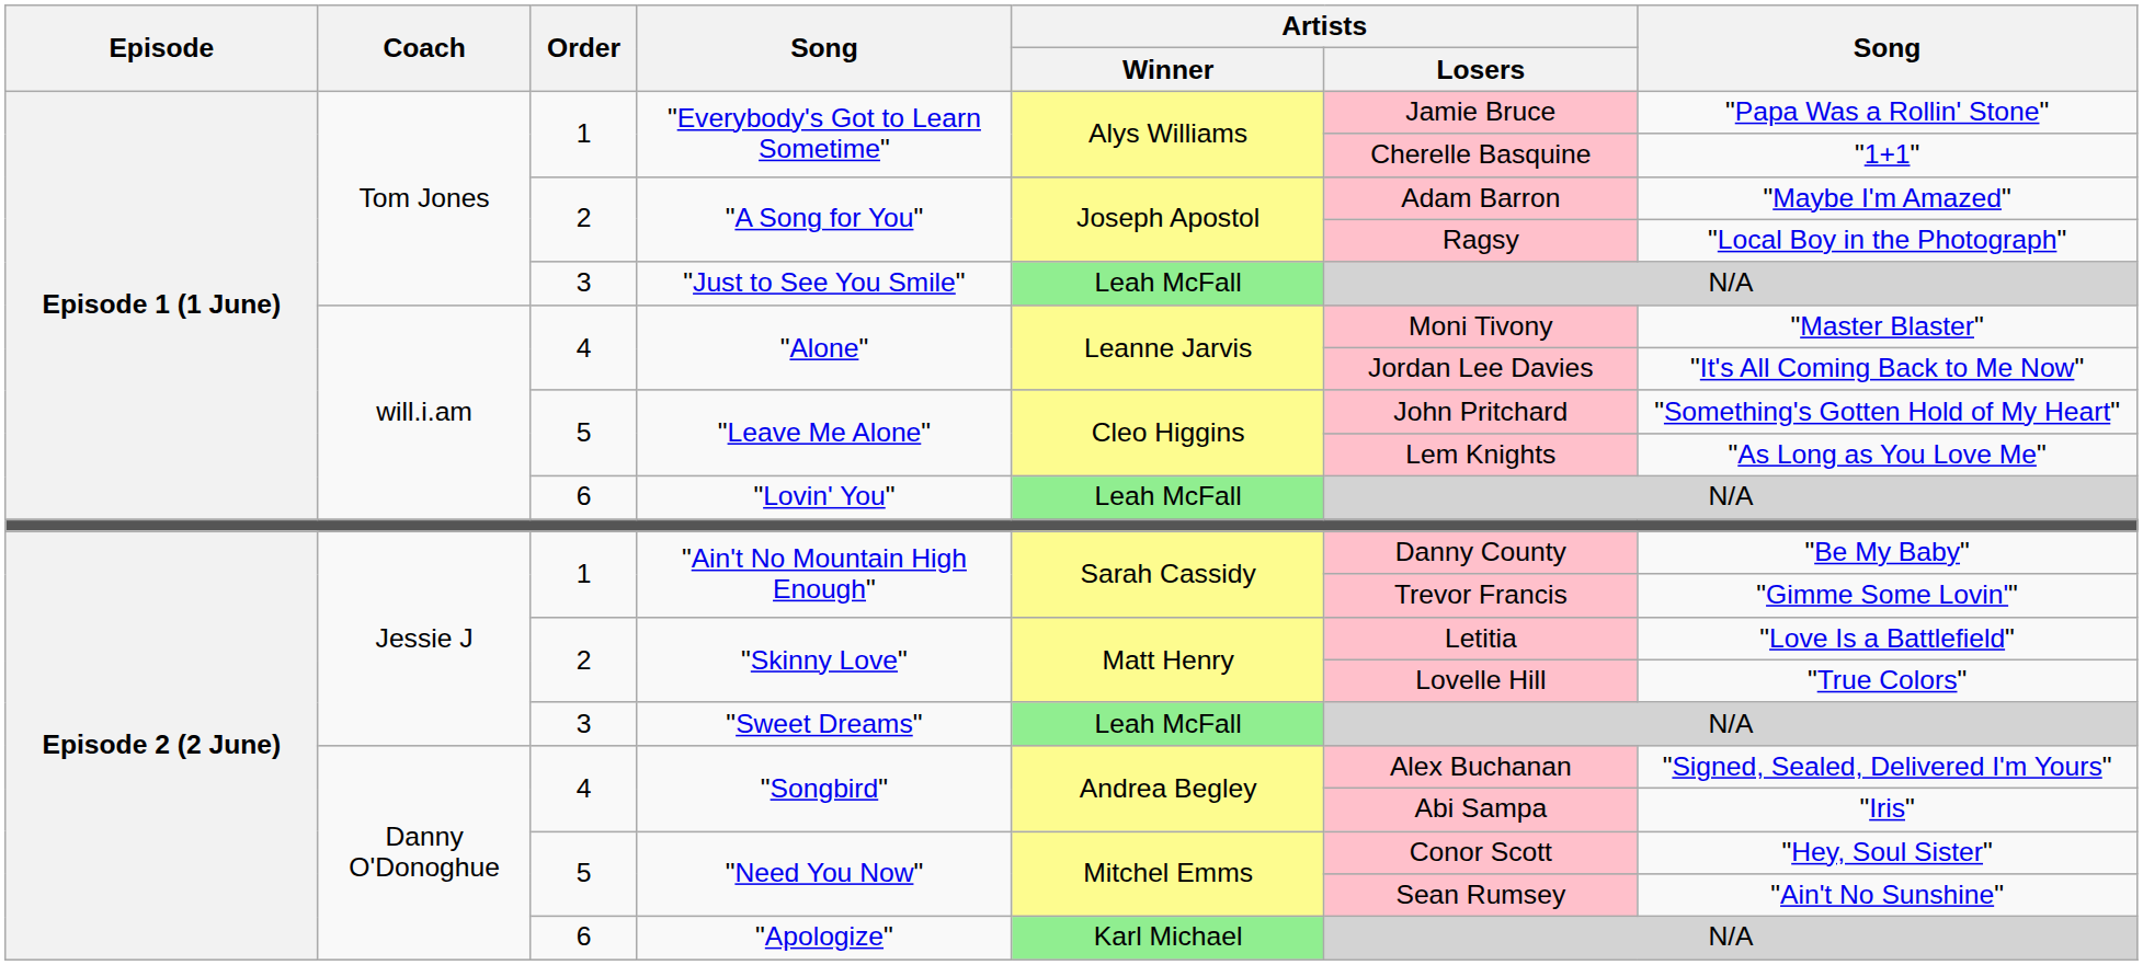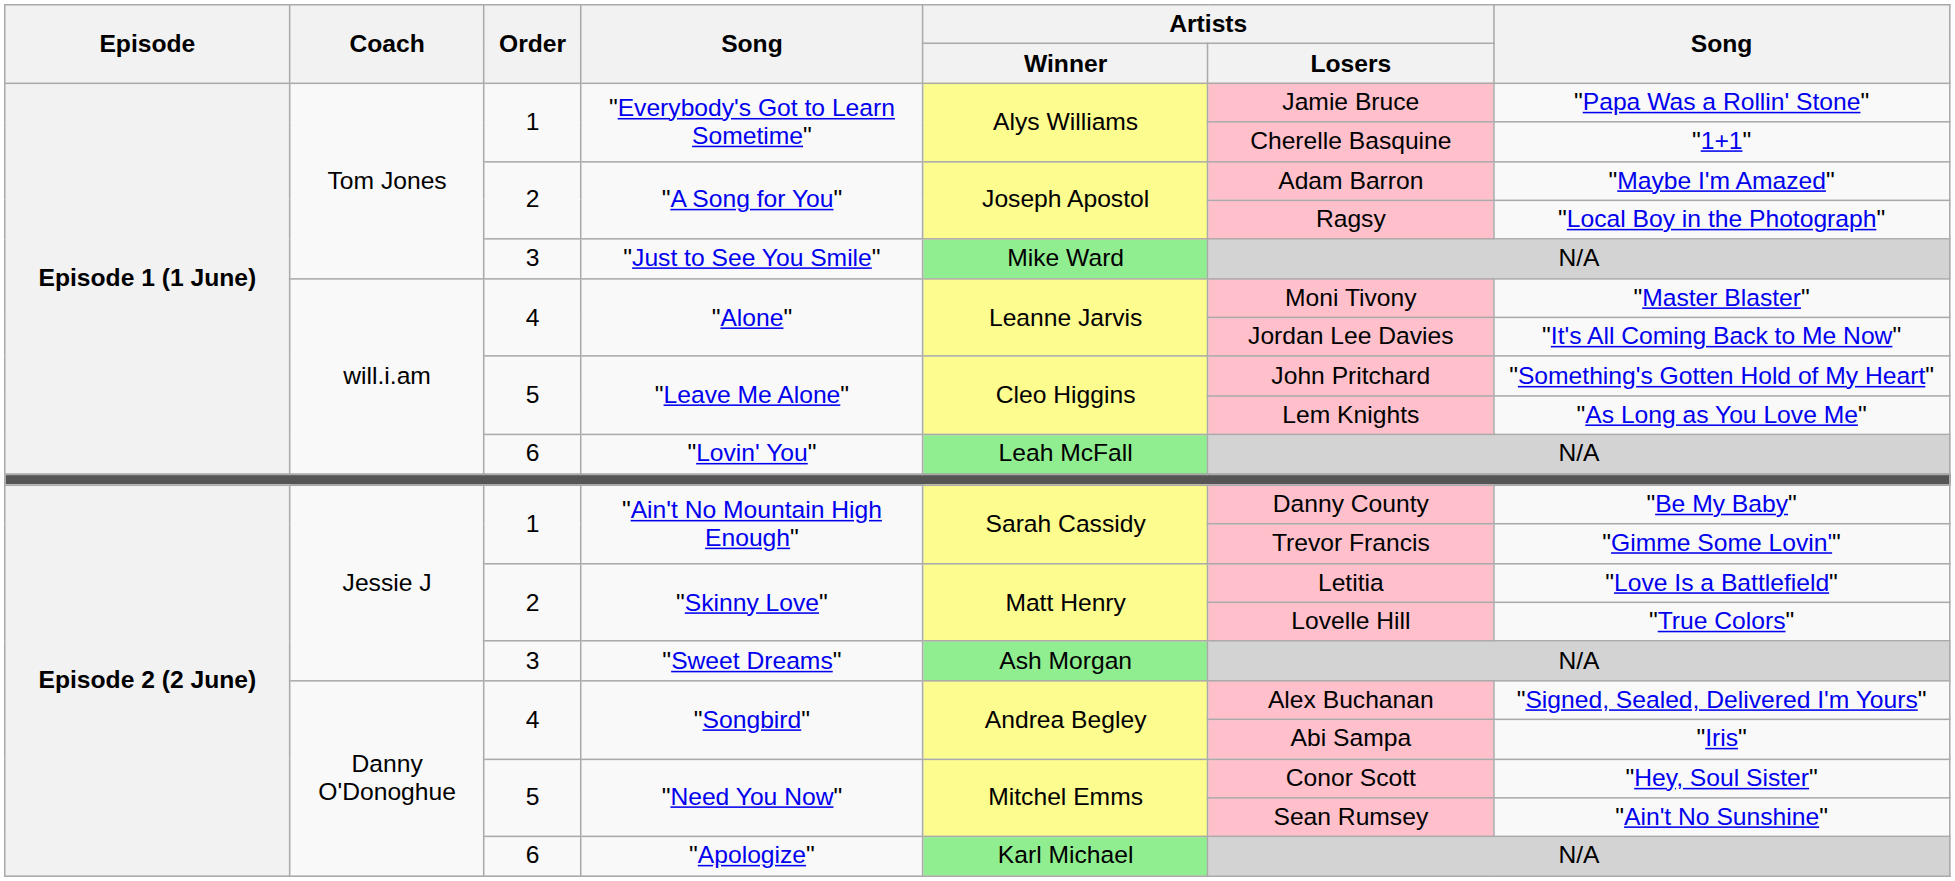 <table class="wikitable" style="text-align:center; width:100%;">
 <tr>
 <th rowspan="2" style="width:10%;">Episode</th>
 <th rowspan="2" style="width:5%;">Coach</th>
 <th rowspan="2" style="width:02%;">Order</th>
 <th rowspan="2" style="width:12%;">Song</th>
 <th colspan="2" style="width:15%;">Artists</th>
 <th rowspan="2" style="width:16%;">Song</th>
 </tr>
 <tr>
 <th style="width:10%;">Winner</th>
 <th style="width:10%;">Losers</th>
 </tr>
 <tr>
 <th rowspan="10">Episode 1 (1 June)</th>
 <td rowspan="5">Tom Jones</td>
 <td rowspan="2">1</td>
 <td rowspan="2">"<a href='#'>Everybody's Got to Learn Sometime</a>"</td>
 <td rowspan="2" style="background:#fdfc8f;">Alys Williams</td>
 <td style="background:pink;">Jamie Bruce</td>
 <td>"<a href='#'>Papa Was a Rollin' Stone</a>"</td>
 </tr>
 <tr>
 <td style="background:pink;">Cherelle Basquine</td>
 <td>"<a href='#'>1+1</a>"</td>
 </tr>
 <tr>
 <td rowspan="2">2</td>
 <td rowspan="2">"<a href='#'>A Song for You</a>"</td>
 <td rowspan="2" style="background:#fdfc8f;">Joseph Apostol</td>
 <td style="background:pink;">Adam Barron</td>
 <td>"<a href='#'>Maybe I'm Amazed</a>"</td>
 </tr>
 <tr>
 <td style="background:pink;">Ragsy</td>
 <td>"<a href='#'>Local Boy in the Photograph</a>"</td>
 </tr>
 <tr>
 <td>3</td>
 <td>"<a href='#'>Just to See You Smile</a>"</td>
-<td style="background:lightgreen;">Leah McFall</td>
+<td style="background:lightgreen;">Mike Ward</td>
 <td colspan="2" style="background:lightgray;">N/A</td>
 </tr>
 <tr>
 <td rowspan="5">will.i.am</td>
 <td rowspan="2">4</td>
 <td rowspan="2">"<a href='#'>Alone</a>"</td>
 <td rowspan="2" style="background:#fdfc8f;">Leanne Jarvis</td>
 <td style="background:pink;">Moni Tivony</td>
 <td>"<a href='#'>Master Blaster</a>"</td>
 </tr>
 <tr>
 <td style="background:pink;">Jordan Lee Davies</td>
 <td>"<a href='#'>It's All Coming Back to Me Now</a>"</td>
 </tr>
 <tr>
 <td rowspan="2">5</td>
 <td rowspan="2">"<a href='#'>Leave Me Alone</a>"</td>
 <td rowspan="2" style="background:#fdfc8f;">Cleo Higgins</td>
 <td style="background:pink;">John Pritchard</td>
 <td>"<a href='#'>Something's Gotten Hold of My Heart</a>"</td>
 </tr>
 <tr>
 <td style="background:pink;">Lem Knights</td>
 <td>"<a href='#'>As Long as You Love Me</a>"</td>
 </tr>
 <tr>
 <td>6</td>
 <td>"<a href='#'>Lovin' You</a>"</td>
 <td style="background:lightgreen;">Leah McFall</td>
 <td colspan="2" style="background:lightgray;">N/A</td>
 </tr>
 <tr>
 <td colspan="11" style="background:#555;"></td>
 </tr>
 <tr>
 <th rowspan="10">Episode 2 (2 June)</th>
 <td rowspan="5">Jessie J</td>
 <td rowspan="2">1</td>
 <td rowspan="2">"<a href='#'>Ain't No Mountain High Enough</a>"</td>
 <td rowspan="2" style="background:#fdfc8f;">Sarah Cassidy</td>
 <td style="background:pink;">Danny County</td>
 <td>"<a href='#'>Be My Baby</a>"</td>
 </tr>
 <tr>
 <td style="background:pink;">Trevor Francis</td>
 <td>"<a href='#'>Gimme Some Lovin'</a>"</td>
 </tr>
 <tr>
 <td rowspan="2">2</td>
 <td rowspan="2">"<a href='#'>Skinny Love</a>"</td>
 <td rowspan="2" style="background:#fdfc8f;">Matt Henry</td>
 <td style="background:pink;">Letitia </td>
 <td>"<a href='#'>Love Is a Battlefield</a>"</td>
 </tr>
 <tr>
 <td style="background:pink;">Lovelle Hill</td>
 <td>"<a href='#'>True Colors</a>"</td>
 </tr>
 <tr>
 <td scope="col">3</td>
 <td>"<a href='#'>Sweet Dreams</a>"</td>
-<td style="background:lightgreen;">Leah McFall</td>
+<td style="background:lightgreen;">Ash Morgan</td>
 <td colspan="2" style="background:lightgray;">N/A</td>
 </tr>
 <tr>
 <td rowspan="5">Danny O'Donoghue</td>
 <td rowspan="2">4</td>
 <td rowspan="2">"<a href='#'>Songbird</a>"</td>
 <td rowspan="2" style="background:#fdfc8f;">Andrea Begley</td>
 <td style="background:pink;">Alex Buchanan</td>
 <td>"<a href='#'>Signed, Sealed, Delivered I'm Yours</a>"</td>
 </tr>
 <tr>
 <td style="background:pink;">Abi Sampa</td>
 <td>"<a href='#'>Iris</a>"</td>
 </tr>
 <tr>
 <td rowspan="2">5</td>
 <td rowspan="2">"<a href='#'>Need You Now</a>"</td>
 <td rowspan="2" style="background:#fdfc8f;">Mitchel Emms</td>
 <td style="background:pink;">Conor Scott</td>
 <td>"<a href='#'>Hey, Soul Sister</a>"</td>
 </tr>
 <tr>
 <td style="background:pink;">Sean Rumsey</td>
 <td>"<a href='#'>Ain't No Sunshine</a>"</td>
 </tr>
 <tr>
 <td>6</td>
 <td>"<a href='#'>Apologize</a>"</td>
 <td style="background:lightgreen;">Karl Michael</td>
 <td colspan="2" style="background:lightgray;">N/A</td>
 </tr>
 <tr>
 </tr>
 </table>
